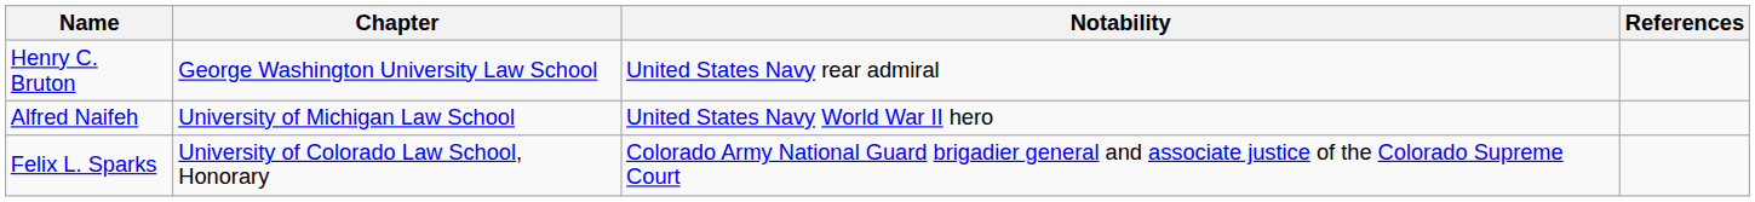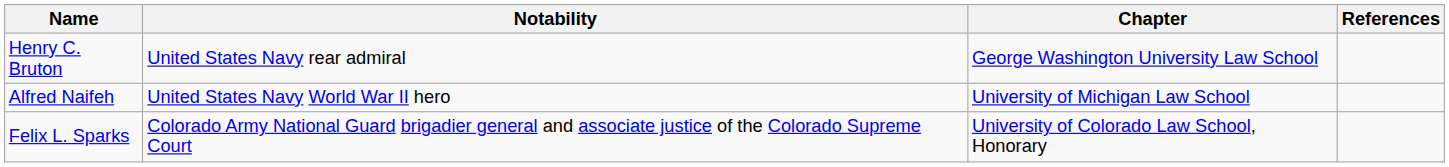 <table class="wikitable sortable" style="width:100%;">
 <tr>
 <th>Name</th>
+<th>Notability</th>
 <th>Chapter</th>
-<th>Notability</th>
 <th>References</th>
 </tr>
 <tr>
 <td><a href='#'>Henry C. Bruton</a></td>
+<td><a href='#'>United States Navy</a> rear admiral</td>
 <td><a href='#'>George Washington University Law School</a></td>
-<td><a href='#'>United States Navy</a> rear admiral</td>
 <td></td>
 </tr>
 <tr>
 <td><a href='#'>Alfred Naifeh</a></td>
+<td><a href='#'>United States Navy</a> <a href='#'>World War II</a> hero</td>
 <td><a href='#'>University of Michigan Law School</a></td>
-<td><a href='#'>United States Navy</a> <a href='#'>World War II</a> hero</td>
 <td></td>
 </tr>
 <tr>
 <td><a href='#'>Felix L. Sparks</a></td>
+<td><a href='#'>Colorado Army National Guard</a> <a href='#'>brigadier general</a> and <a href='#'>associate justice</a> of the <a href='#'>Colorado Supreme Court</a></td>
 <td><a href='#'>University of Colorado Law School</a>, Honorary</td>
-<td><a href='#'>Colorado Army National Guard</a> <a href='#'>brigadier general</a> and <a href='#'>associate justice</a> of the <a href='#'>Colorado Supreme Court</a></td>
 <td></td>
 </tr>
 </table>
